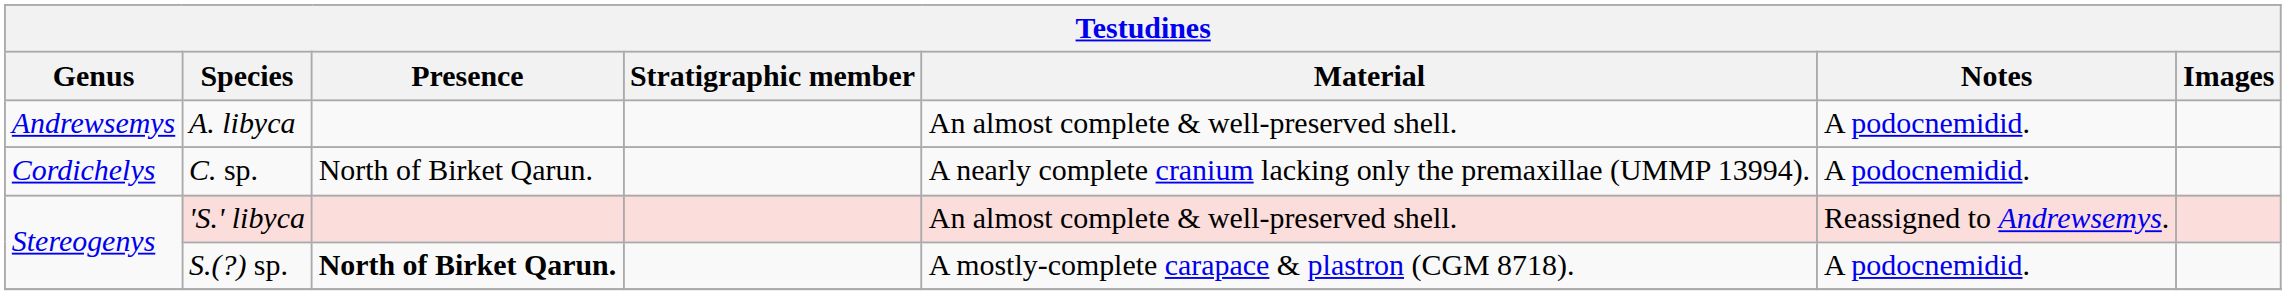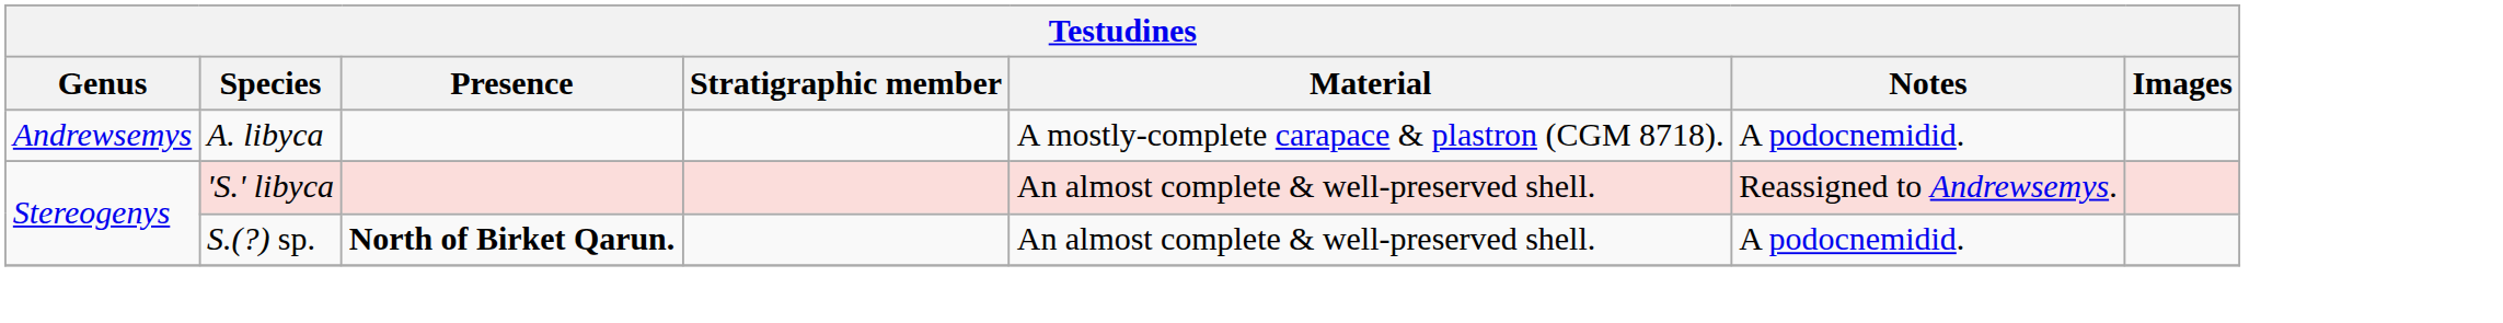 <table class="wikitable" align="center">
 <tr>
 <th colspan="7" align="center"><strong><a href='#'>Testudines</a></strong></th>
 </tr>
 <tr>
 <th>Genus</th>
 <th>Species</th>
 <th>Presence</th>
 <th><strong>Stratigraphic member</strong></th>
 <th><strong>Material</strong></th>
 <th>Notes</th>
 <th>Images</th>
 </tr>
 <tr>
 <td><em><a href='#'>Andrewsemys</a></em></td>
 <td><em>A. libyca</em></td>
 <td></td>
 <td></td>
-<td>An almost complete & well-preserved shell.</td>
-<td>A <a href='#'>podocnemidid</a>.</td>
-<td></td>
-</tr>
-<tr>
-<td><em><a href='#'>Cordichelys</a></em></td>
-<td><em>C.</em> sp.</td>
-<td>North of Birket Qarun.</td>
-<td></td>
-<td>A nearly complete <a href='#'>cranium</a> lacking only the premaxillae (UMMP 13994).</td>
+<td>A mostly-complete <a href='#'>carapace</a> & <a href='#'>plastron</a> (CGM 8718).</td>
 <td>A <a href='#'>podocnemidid</a>.</td>
 <td></td>
 </tr>
 <tr>
 <td rowspan=2><em><a href='#'>Stereogenys</a></em></td>
 <td style="background:#fbdddb;"><em>'S.' libyca</em></td>
 <td style="background:#fbdddb;"></td>
 <td style="background:#fbdddb;"></td>
 <td style="background:#fbdddb;">An almost complete & well-preserved shell.</td>
 <td style="background:#fbdddb;">Reassigned to <em><a href='#'>Andrewsemys</a></em>.</td>
 <td style="background:#fbdddb;"></td>
 </tr>
 <tr>
 <td><em>S.(?)</em> sp.</td>
 <td><strong>North of Birket Qarun.</strong></td>
 <td></td>
-<td>A mostly-complete <a href='#'>carapace</a> & <a href='#'>plastron</a> (CGM 8718).</td>
+<td>An almost complete & well-preserved shell.</td>
 <td>A <a href='#'>podocnemidid</a>.</td>
 <td></td>
 </tr>
 <tr>
 </tr>
 </table>
